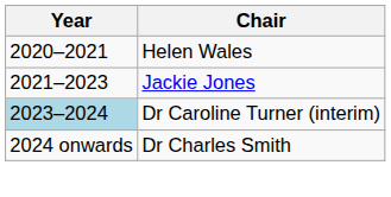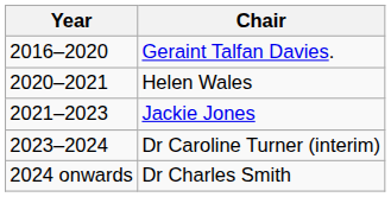 <table class="wikitable sortable">
 <tr>
 <th>Year</th>
 <th>Chair</th>
+</tr>
+<tr>
+<td>2016–2020</td>
+<td><a href='#'>Geraint Talfan Davies</a>.</td>
 </tr>
 <tr>
 <td>2020–2021</td>
 <td>Helen Wales</td>
 </tr>
 <tr>
 <td>2021–2023</td>
 <td><a href='#'>Jackie Jones</a></td>
 </tr>
 <tr>
-<td style="background: lightblue;">2023–2024</td>
+<td>2023–2024</td>
 <td>Dr Caroline Turner (interim)</td>
 </tr>
 <tr>
 <td>2024 onwards</td>
 <td>Dr Charles Smith</td>
 </tr>
 </table>
